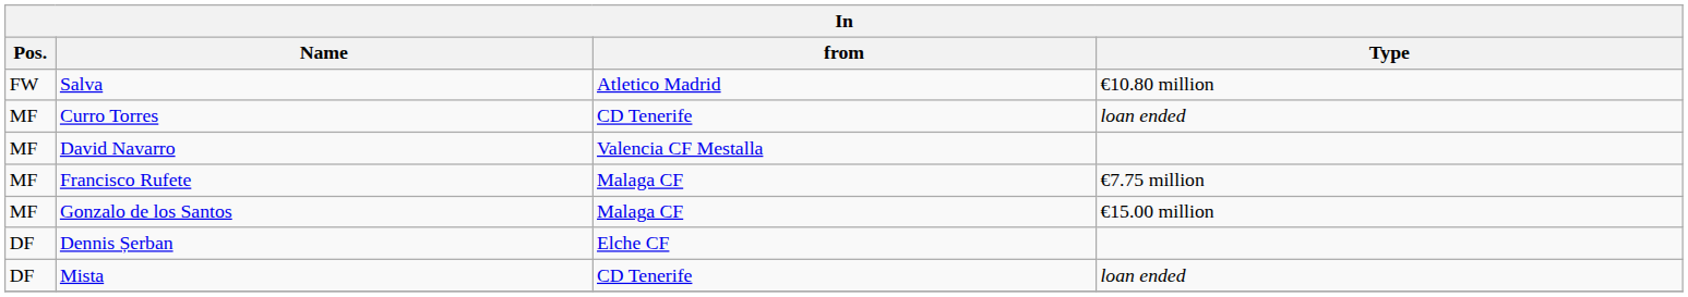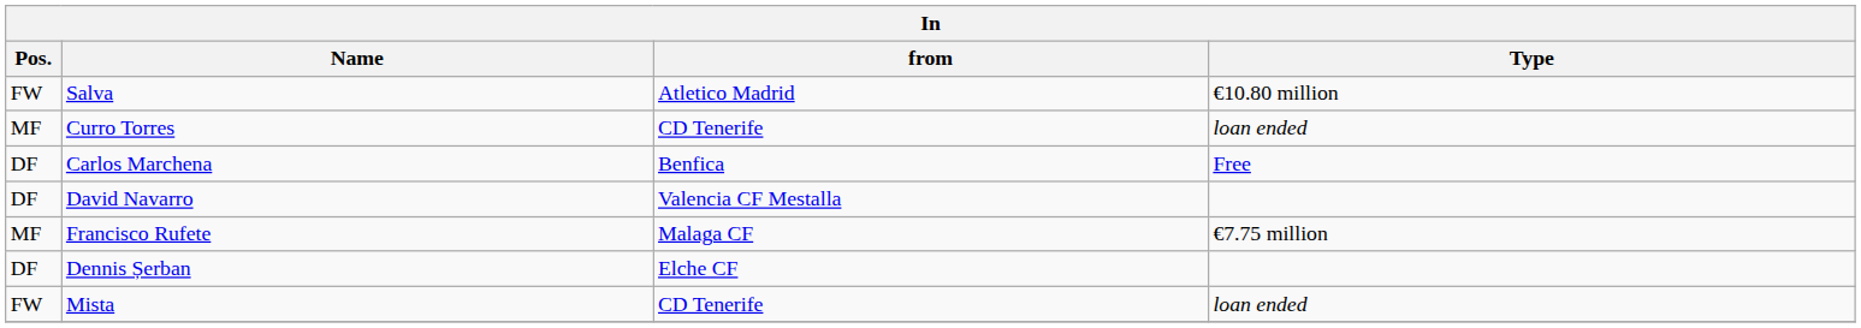 <table class="wikitable" style="font-size:90%;width:99%;">
 <tr>
 <th colspan="4">In</th>
 </tr>
 <tr>
 <th width=3%>Pos.</th>
 <th width=32%>Name</th>
 <th width=30%>from</th>
 <th width=35%>Type</th>
 </tr>
 <tr>
 <td>FW</td>
 <td><a href='#'>Salva</a></td>
 <td><a href='#'>Atletico Madrid</a></td>
 <td>€10.80 million</td>
 </tr>
 <tr>
 <td>MF</td>
 <td><a href='#'>Curro Torres</a></td>
 <td><a href='#'>CD Tenerife</a></td>
 <td><em>loan ended</em></td>
 </tr>
 <tr>
-<td>MF</td>
+<td>DF</td>
+<td><a href='#'>Carlos Marchena</a></td>
+<td><a href='#'>Benfica</a></td>
+<td><a href='#'>Free</a></td>
+</tr>
+<tr>
+<td>DF</td>
 <td><a href='#'>David Navarro</a></td>
 <td><a href='#'>Valencia CF Mestalla</a></td>
 <td></td>
 </tr>
 <tr>
 <td>MF</td>
 <td><a href='#'>Francisco Rufete</a></td>
 <td><a href='#'>Malaga CF</a></td>
 <td>€7.75 million</td>
 </tr>
 <tr>
-<td>MF</td>
-<td><a href='#'>Gonzalo de los Santos</a></td>
-<td><a href='#'>Malaga CF</a></td>
-<td>€15.00 million</td>
-</tr>
-<tr>
 <td>DF</td>
 <td><a href='#'>Dennis Șerban</a></td>
 <td><a href='#'>Elche CF</a></td>
 <td></td>
 </tr>
 <tr>
-<td>DF</td>
+<td>FW</td>
 <td><a href='#'>Mista</a></td>
 <td><a href='#'>CD Tenerife</a></td>
 <td><em>loan ended</em></td>
 </tr>
 <tr>
 </tr>
 </table>
